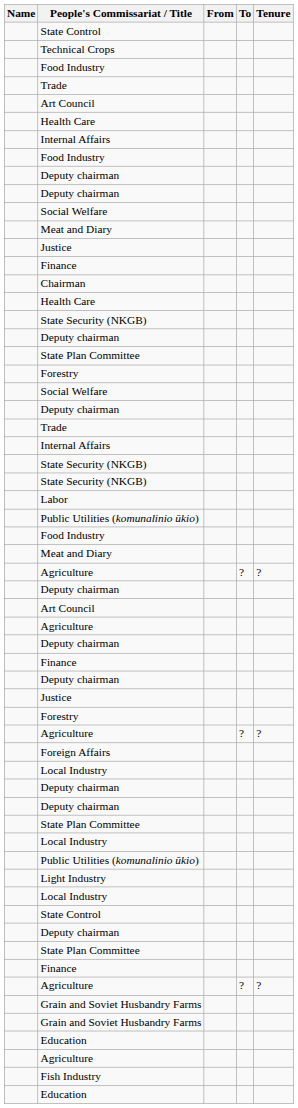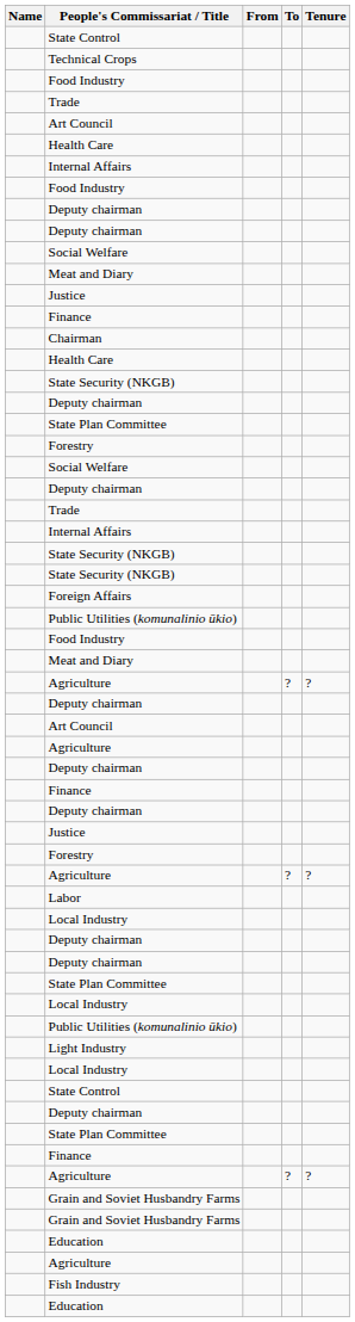 <table class="sortable wikitable">
 <tr>
 <th>Name</th>
 <th>People's Commissariat / Title</th>
 <th>From</th>
 <th>To</th>
 <th>Tenure</th>
 </tr>
 <tr>
 <td></td>
 <td>State Control</td>
 <td></td>
 <td></td>
 <td></td>
 </tr>
 <tr>
 <td></td>
 <td>Technical Crops</td>
 <td></td>
 <td></td>
 <td></td>
 </tr>
 <tr>
 <td></td>
 <td>Food Industry</td>
 <td></td>
 <td></td>
 <td></td>
 </tr>
 <tr>
 <td></td>
 <td>Trade</td>
 <td></td>
 <td></td>
 <td></td>
 </tr>
 <tr>
 <td></td>
 <td>Art Council</td>
 <td></td>
 <td></td>
 <td></td>
 </tr>
 <tr>
 <td></td>
 <td>Health Care</td>
 <td></td>
 <td></td>
 <td></td>
 </tr>
 <tr>
 <td></td>
 <td>Internal Affairs</td>
 <td></td>
 <td></td>
 <td></td>
 </tr>
 <tr>
 <td></td>
 <td>Food Industry</td>
 <td></td>
 <td></td>
 <td></td>
 </tr>
 <tr>
 <td></td>
 <td>Deputy chairman</td>
 <td></td>
 <td></td>
 <td></td>
 </tr>
 <tr>
 <td></td>
 <td>Deputy chairman</td>
 <td></td>
 <td></td>
 <td></td>
 </tr>
 <tr>
 <td></td>
 <td>Social Welfare</td>
 <td></td>
 <td></td>
 <td></td>
 </tr>
 <tr>
 <td></td>
 <td>Meat and Diary</td>
 <td></td>
 <td></td>
 <td></td>
 </tr>
 <tr>
 <td></td>
 <td>Justice</td>
 <td></td>
 <td></td>
 <td></td>
 </tr>
 <tr>
 <td></td>
 <td>Finance</td>
 <td></td>
 <td></td>
 <td></td>
 </tr>
 <tr>
 <td></td>
 <td>Chairman</td>
 <td></td>
 <td></td>
 <td></td>
 </tr>
 <tr>
 <td></td>
 <td>Health Care</td>
 <td></td>
 <td></td>
 <td></td>
 </tr>
 <tr>
 <td></td>
 <td>State Security (NKGB)</td>
 <td></td>
 <td></td>
 <td></td>
 </tr>
 <tr>
 <td></td>
 <td>Deputy chairman</td>
 <td></td>
 <td></td>
 <td></td>
 </tr>
 <tr>
 <td></td>
 <td>State Plan Committee</td>
 <td></td>
 <td></td>
 <td></td>
 </tr>
 <tr>
 <td></td>
 <td>Forestry</td>
 <td></td>
 <td></td>
 <td></td>
 </tr>
 <tr>
 <td></td>
 <td>Social Welfare</td>
 <td></td>
 <td></td>
 <td></td>
 </tr>
 <tr>
 <td></td>
 <td>Deputy chairman</td>
 <td></td>
 <td></td>
 <td></td>
 </tr>
 <tr>
 <td></td>
 <td>Trade</td>
 <td></td>
 <td></td>
 <td></td>
 </tr>
 <tr>
 <td></td>
 <td>Internal Affairs</td>
 <td></td>
 <td></td>
 <td></td>
 </tr>
 <tr>
 <td></td>
 <td>State Security (NKGB)</td>
 <td></td>
 <td></td>
 <td></td>
 </tr>
 <tr>
 <td></td>
 <td>State Security (NKGB)</td>
 <td></td>
 <td></td>
 <td></td>
 </tr>
 <tr>
 <td></td>
-<td>Labor</td>
+<td>Foreign Affairs</td>
 <td></td>
 <td></td>
 <td></td>
 </tr>
 <tr>
 <td></td>
 <td>Public Utilities (<em>komunalinio ūkio</em>)</td>
 <td></td>
 <td></td>
 <td></td>
 </tr>
 <tr>
 <td></td>
 <td>Food Industry</td>
 <td></td>
 <td></td>
 <td></td>
 </tr>
 <tr>
 <td></td>
 <td>Meat and Diary</td>
 <td></td>
 <td></td>
 <td></td>
 </tr>
 <tr>
 <td></td>
 <td>Agriculture</td>
 <td></td>
 <td>?</td>
 <td>?</td>
 </tr>
 <tr>
 <td></td>
 <td>Deputy chairman</td>
 <td></td>
 <td></td>
 <td></td>
 </tr>
 <tr>
 <td></td>
 <td>Art Council</td>
 <td></td>
 <td></td>
 <td></td>
 </tr>
 <tr>
 <td></td>
 <td>Agriculture</td>
 <td></td>
 <td></td>
 <td></td>
 </tr>
 <tr>
 <td></td>
 <td>Deputy chairman</td>
 <td></td>
 <td></td>
 <td></td>
 </tr>
 <tr>
 <td></td>
 <td>Finance</td>
 <td></td>
 <td></td>
 <td></td>
 </tr>
 <tr>
 <td></td>
 <td>Deputy chairman</td>
 <td></td>
 <td></td>
 <td></td>
 </tr>
 <tr>
 <td></td>
 <td>Justice</td>
 <td></td>
 <td></td>
 <td></td>
 </tr>
 <tr>
 <td></td>
 <td>Forestry</td>
 <td></td>
 <td></td>
 <td></td>
 </tr>
 <tr>
 <td></td>
 <td>Agriculture</td>
 <td></td>
 <td>?</td>
 <td>?</td>
 </tr>
 <tr>
 <td></td>
-<td>Foreign Affairs</td>
+<td>Labor</td>
 <td></td>
 <td></td>
 <td></td>
 </tr>
 <tr>
 <td></td>
 <td>Local Industry</td>
 <td></td>
 <td></td>
 <td></td>
 </tr>
 <tr>
 <td></td>
 <td>Deputy chairman</td>
 <td></td>
 <td></td>
 <td></td>
 </tr>
 <tr>
 <td></td>
 <td>Deputy chairman</td>
 <td></td>
 <td></td>
 <td></td>
 </tr>
 <tr>
 <td></td>
 <td>State Plan Committee</td>
 <td></td>
 <td></td>
 <td></td>
 </tr>
 <tr>
 <td></td>
 <td>Local Industry</td>
 <td></td>
 <td></td>
 <td></td>
 </tr>
 <tr>
 <td></td>
 <td>Public Utilities (<em>komunalinio ūkio</em>)</td>
 <td></td>
 <td></td>
 <td></td>
 </tr>
 <tr>
 <td></td>
 <td>Light Industry</td>
 <td></td>
 <td></td>
 <td></td>
 </tr>
 <tr>
 <td></td>
 <td>Local Industry</td>
 <td></td>
 <td></td>
 <td></td>
 </tr>
 <tr>
 <td></td>
 <td>State Control</td>
 <td></td>
 <td></td>
 <td></td>
 </tr>
 <tr>
 <td></td>
 <td>Deputy chairman</td>
 <td></td>
 <td></td>
 <td></td>
 </tr>
 <tr>
 <td></td>
 <td>State Plan Committee</td>
 <td></td>
 <td></td>
 <td></td>
 </tr>
 <tr>
 <td></td>
 <td>Finance</td>
 <td></td>
 <td></td>
 <td></td>
 </tr>
 <tr>
 <td></td>
 <td>Agriculture</td>
 <td></td>
 <td>?</td>
 <td>?</td>
 </tr>
 <tr>
 <td></td>
 <td>Grain and Soviet Husbandry Farms</td>
 <td></td>
 <td></td>
 <td></td>
 </tr>
 <tr>
 <td></td>
 <td>Grain and Soviet Husbandry Farms</td>
 <td></td>
 <td></td>
 <td></td>
 </tr>
 <tr>
 <td></td>
 <td>Education</td>
 <td></td>
 <td></td>
 <td></td>
 </tr>
 <tr>
 <td></td>
 <td>Agriculture</td>
 <td></td>
 <td></td>
 <td></td>
 </tr>
 <tr>
 <td></td>
 <td>Fish Industry</td>
 <td></td>
 <td></td>
 <td></td>
 </tr>
 <tr>
 <td></td>
 <td>Education</td>
 <td></td>
 <td></td>
 <td></td>
 </tr>
 </table>
